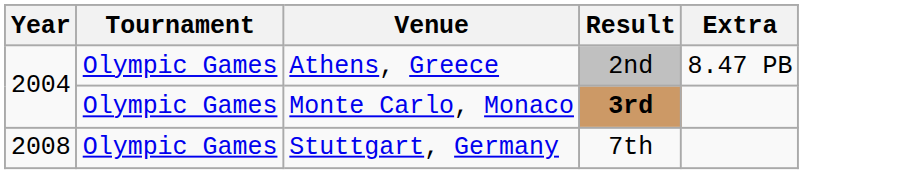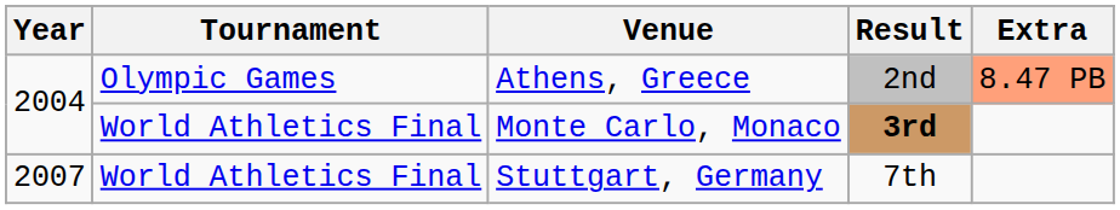 <table class=wikitable>
 <tr>
 <th>Year</th>
 <th>Tournament</th>
 <th>Venue</th>
 <th>Result</th>
 <th>Extra</th>
 </tr>
 <tr>
 <td rowspan=2>2004</td>
 <td><a href='#'>Olympic Games</a></td>
 <td><a href='#'>Athens</a>, <a href='#'>Greece</a></td>
 <td bgcolor="silver" align="center">2nd</td>
-<td>8.47 PB</td>
+<td style="background: lightsalmon;">8.47 PB</td>
 </tr>
 <tr>
-<td><a href='#'>Olympic Games</a></td>
+<td><a href='#'>World Athletics Final</a></td>
 <td><a href='#'>Monte Carlo</a>, <a href='#'>Monaco</a></td>
 <td bgcolor="CC9966" align="center"><strong>3rd</strong></td>
 <td></td>
 </tr>
 <tr>
-<td>2008</td>
-<td><a href='#'>Olympic Games</a></td>
+<td>2007</td>
+<td><a href='#'>World Athletics Final</a></td>
 <td><a href='#'>Stuttgart</a>, <a href='#'>Germany</a></td>
 <td align="center">7th</td>
 <td></td>
 </tr>
 </table>
